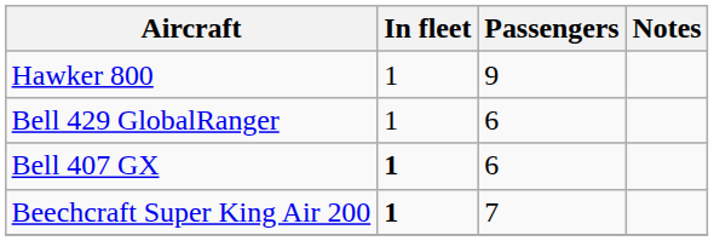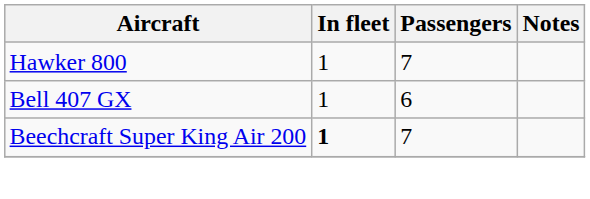 <table class="wikitable" style="margin:1em auto;">
 <tr>
 <th>Aircraft</th>
 <th>In fleet</th>
 <th>Passengers</th>
 <th>Notes</th>
 </tr>
 <tr>
 <td><a href='#'>Hawker 800</a></td>
 <td>1</td>
-<td>9</td>
-<td></td>
-</tr>
-<tr>
-<td><a href='#'>Bell 429 GlobalRanger</a></td>
-<td>1</td>
-<td>6</td>
+<td>7</td>
 <td></td>
 </tr>
 <tr>
 <td><a href='#'>Bell 407 GX</a></td>
-<td><strong>1</strong></td>
+<td>1</td>
 <td>6</td>
 <td></td>
 </tr>
 <tr>
 <td><a href='#'>Beechcraft Super King Air 200</a></td>
 <td><strong>1</strong></td>
 <td>7</td>
 <td></td>
 </tr>
 <tr>
 </tr>
 </table>
